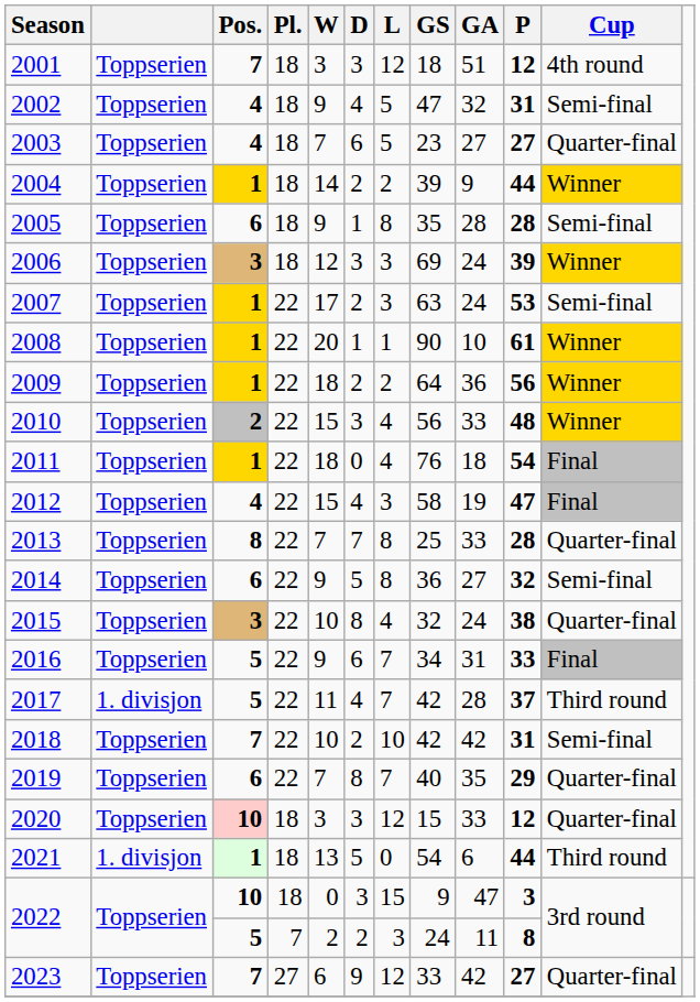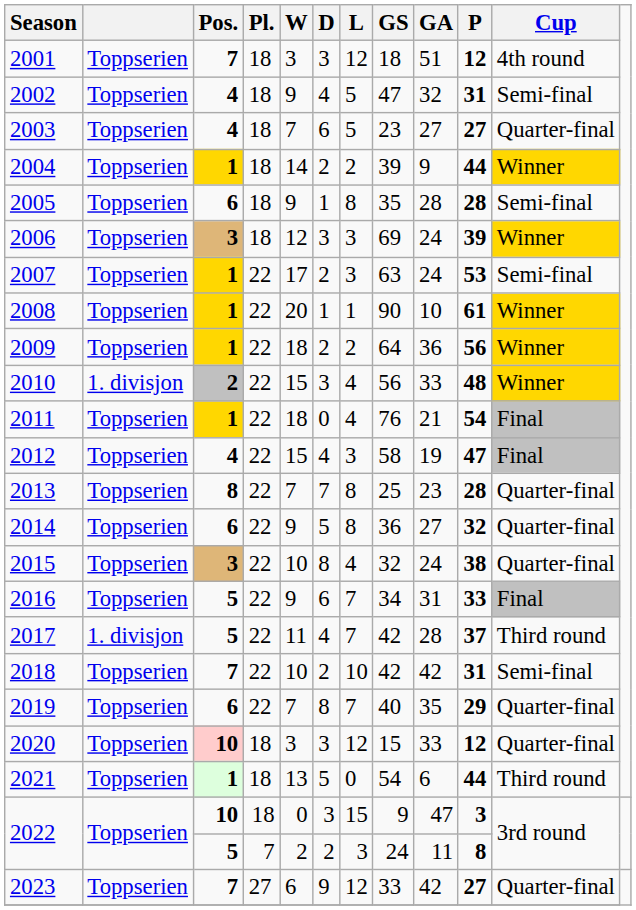 <table class="wikitable">
 <tr>
 <th>Season</th>
 <th></th>
 <th>Pos.</th>
 <th>Pl.</th>
 <th>W</th>
 <th>D</th>
 <th>L</th>
 <th>GS</th>
 <th>GA</th>
 <th>P</th>
 <th><a href='#'>Cup</a></th>
 </tr>
 <tr>
 <td><a href='#'>2001</a></td>
 <td><a href='#'>Toppserien</a></td>
 <td align=right><strong>7</strong></td>
 <td>18</td>
 <td>3</td>
 <td>3</td>
 <td>12</td>
 <td>18</td>
 <td>51</td>
 <td><strong>12</strong></td>
 <td>4th round</td>
 </tr>
 <tr>
 <td><a href='#'>2002</a></td>
 <td><a href='#'>Toppserien</a></td>
 <td align=right><strong>4</strong></td>
 <td>18</td>
 <td>9</td>
 <td>4</td>
 <td>5</td>
 <td>47</td>
 <td>32</td>
 <td><strong>31</strong></td>
 <td>Semi-final</td>
 </tr>
 <tr>
 <td><a href='#'>2003</a></td>
 <td><a href='#'>Toppserien</a></td>
 <td align=right><strong>4</strong></td>
 <td>18</td>
 <td>7</td>
 <td>6</td>
 <td>5</td>
 <td>23</td>
 <td>27</td>
 <td><strong>27</strong></td>
 <td>Quarter-final</td>
 </tr>
 <tr>
 <td><a href='#'>2004</a></td>
 <td><a href='#'>Toppserien</a></td>
 <td align=right bgcolor=gold><strong>1</strong></td>
 <td>18</td>
 <td>14</td>
 <td>2</td>
 <td>2</td>
 <td>39</td>
 <td>9</td>
 <td><strong>44</strong></td>
 <td bgcolor=gold>Winner</td>
 </tr>
 <tr>
 <td><a href='#'>2005</a></td>
 <td><a href='#'>Toppserien</a></td>
 <td align=right><strong>6</strong></td>
 <td>18</td>
 <td>9</td>
 <td>1</td>
 <td>8</td>
 <td>35</td>
 <td>28</td>
 <td><strong>28</strong></td>
 <td>Semi-final</td>
 </tr>
 <tr>
 <td><a href='#'>2006</a></td>
 <td><a href='#'>Toppserien</a></td>
 <td align=right bgcolor="#deb678"><strong>3</strong></td>
 <td>18</td>
 <td>12</td>
 <td>3</td>
 <td>3</td>
 <td>69</td>
 <td>24</td>
 <td><strong>39</strong></td>
 <td bgcolor=gold>Winner</td>
 </tr>
 <tr>
 <td><a href='#'>2007</a></td>
 <td><a href='#'>Toppserien</a></td>
 <td align=right bgcolor=gold><strong>1</strong></td>
 <td>22</td>
 <td>17</td>
 <td>2</td>
 <td>3</td>
 <td>63</td>
 <td>24</td>
 <td><strong>53</strong></td>
 <td>Semi-final</td>
 </tr>
 <tr>
 <td><a href='#'>2008</a></td>
 <td><a href='#'>Toppserien</a></td>
 <td align=right bgcolor=gold><strong>1</strong></td>
 <td>22</td>
 <td>20</td>
 <td>1</td>
 <td>1</td>
 <td>90</td>
 <td>10</td>
 <td><strong>61</strong></td>
 <td bgcolor=gold>Winner</td>
 </tr>
 <tr>
 <td><a href='#'>2009</a></td>
 <td><a href='#'>Toppserien</a></td>
 <td align=right bgcolor=gold><strong>1</strong></td>
 <td>22</td>
 <td>18</td>
 <td>2</td>
 <td>2</td>
 <td>64</td>
 <td>36</td>
 <td><strong>56</strong></td>
 <td bgcolor=gold>Winner</td>
 </tr>
 <tr>
 <td><a href='#'>2010</a></td>
-<td><a href='#'>Toppserien</a></td>
+<td><a href='#'>1. divisjon</a></td>
 <td align=right bgcolor=silver><strong>2</strong></td>
 <td>22</td>
 <td>15</td>
 <td>3</td>
 <td>4</td>
 <td>56</td>
 <td>33</td>
 <td><strong>48</strong></td>
 <td bgcolor=gold>Winner</td>
 </tr>
 <tr>
 <td><a href='#'>2011</a></td>
 <td><a href='#'>Toppserien</a></td>
 <td align=right bgcolor=gold><strong>1</strong></td>
 <td>22</td>
 <td>18</td>
 <td>0</td>
 <td>4</td>
 <td>76</td>
-<td>18</td>
+<td>21</td>
 <td><strong>54</strong></td>
 <td bgcolor=silver>Final</td>
 </tr>
 <tr>
 <td><a href='#'>2012</a></td>
 <td><a href='#'>Toppserien</a></td>
 <td align=right><strong>4</strong></td>
 <td>22</td>
 <td>15</td>
 <td>4</td>
 <td>3</td>
 <td>58</td>
 <td>19</td>
 <td><strong>47</strong></td>
 <td bgcolor=silver>Final</td>
 </tr>
 <tr>
 <td><a href='#'>2013</a></td>
 <td><a href='#'>Toppserien</a></td>
 <td align=right><strong>8</strong></td>
 <td>22</td>
 <td>7</td>
 <td>7</td>
 <td>8</td>
 <td>25</td>
-<td>33</td>
+<td>23</td>
 <td><strong>28</strong></td>
 <td>Quarter-final</td>
 </tr>
 <tr>
 <td><a href='#'>2014</a></td>
 <td><a href='#'>Toppserien</a></td>
 <td align=right><strong>6</strong></td>
 <td>22</td>
 <td>9</td>
 <td>5</td>
 <td>8</td>
 <td>36</td>
 <td>27</td>
 <td><strong>32</strong></td>
-<td>Semi-final</td>
+<td>Quarter-final</td>
 </tr>
 <tr>
 <td><a href='#'>2015</a></td>
 <td><a href='#'>Toppserien</a></td>
 <td align=right bgcolor="#deb678"><strong>3</strong></td>
 <td>22</td>
 <td>10</td>
 <td>8</td>
 <td>4</td>
 <td>32</td>
 <td>24</td>
 <td><strong>38</strong></td>
 <td>Quarter-final</td>
 </tr>
 <tr>
 <td><a href='#'>2016</a></td>
 <td><a href='#'>Toppserien</a></td>
 <td align=right><strong>5</strong></td>
 <td>22</td>
 <td>9</td>
 <td>6</td>
 <td>7</td>
 <td>34</td>
 <td>31</td>
 <td><strong>33</strong></td>
 <td bgcolor=silver>Final</td>
 </tr>
 <tr>
 <td><a href='#'>2017</a></td>
 <td><a href='#'>1. divisjon</a></td>
 <td align=right><strong>5</strong></td>
 <td>22</td>
 <td>11</td>
 <td>4</td>
 <td>7</td>
 <td>42</td>
 <td>28</td>
 <td><strong>37</strong></td>
 <td>Third round</td>
 </tr>
 <tr>
 <td><a href='#'>2018</a></td>
 <td><a href='#'>Toppserien</a></td>
 <td align=right><strong>7</strong></td>
 <td>22</td>
 <td>10</td>
 <td>2</td>
 <td>10</td>
 <td>42</td>
 <td>42</td>
 <td><strong>31</strong></td>
 <td>Semi-final</td>
 </tr>
 <tr>
 <td><a href='#'>2019</a></td>
 <td><a href='#'>Toppserien</a></td>
 <td align=right><strong>6</strong></td>
 <td>22</td>
 <td>7</td>
 <td>8</td>
 <td>7</td>
 <td>40</td>
 <td>35</td>
 <td><strong>29</strong></td>
 <td>Quarter-final</td>
 </tr>
 <tr>
 <td><a href='#'>2020</a></td>
 <td><a href='#'>Toppserien</a></td>
 <td align=right bgcolor="#FFCCCC"><strong>10</strong></td>
 <td>18</td>
 <td>3</td>
 <td>3</td>
 <td>12</td>
 <td>15</td>
 <td>33</td>
 <td><strong>12</strong></td>
 <td>Quarter-final</td>
 </tr>
 <tr>
 <td><a href='#'>2021</a></td>
-<td><a href='#'>1. divisjon</a></td>
+<td><a href='#'>Toppserien</a></td>
 <td align=right bgcolor="#DDFFDD"><strong>1</strong></td>
 <td>18</td>
 <td>13</td>
 <td>5</td>
 <td>0</td>
 <td>54</td>
 <td>6</td>
 <td><strong>44</strong></td>
 <td>Third round</td>
 </tr>
 <tr>
 <td rowspan=2><a href='#'>2022</a></td>
 <td rowspan=2><a href='#'>Toppserien</a></td>
 <td rowspan=1 align=right><strong>10</strong></td>
 <td align=right>18</td>
 <td align=right>0</td>
 <td align=right>3</td>
 <td align=right>15</td>
 <td align=right>9</td>
 <td align=right>47</td>
 <td align=right><strong>3</strong></td>
 <td rowspan=2>3rd round</td>
 <td rowspan=2></td>
 </tr>
 <tr>
 <td rowspan=1 align=right><strong>5</strong></td>
 <td align=right>7</td>
 <td align=right>2</td>
 <td align=right>2</td>
 <td align=right>3</td>
 <td align=right>24</td>
 <td align=right>11</td>
 <td align=right><strong>8</strong></td>
 </tr>
 <tr>
 <td><a href='#'>2023</a></td>
 <td><a href='#'>Toppserien</a></td>
 <td align=right><strong>7</strong></td>
 <td>27</td>
 <td>6</td>
 <td>9</td>
 <td>12</td>
 <td>33</td>
 <td>42</td>
 <td><strong>27</strong></td>
 <td>Quarter-final</td>
 </tr>
 <tr>
 </tr>
 </table>
